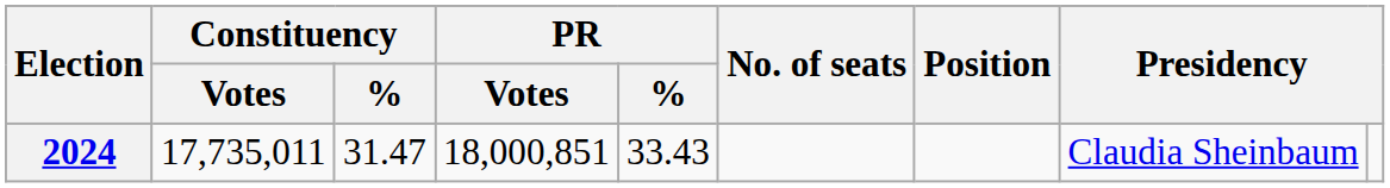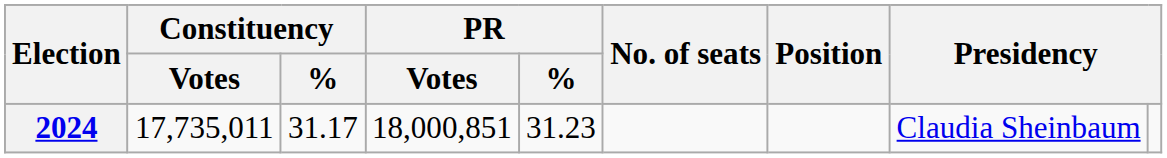 <table class="wikitable">
 <tr>
 <th rowspan="2">Election</th>
 <th colspan="2">Constituency</th>
 <th colspan="2">PR</th>
 <th rowspan="2">No. of seats</th>
 <th rowspan="2">Position</th>
 <th colspan="2" rowspan="2">Presidency</th>
 </tr>
 <tr>
 <th>Votes</th>
 <th>%</th>
 <th>Votes</th>
 <th>%</th>
 </tr>
 <tr>
 <th><a href='#'>2024</a></th>
 <td style="text-align:right">17,735,011</td>
-<td style="text-align:right">31.47</td>
+<td style="text-align:right">31.17</td>
 <td style="text-align:right">18,000,851</td>
-<td style="text-align:right">33.43</td>
+<td style="text-align:right">31.23</td>
 <td></td>
 <td></td>
 <td><a href='#'>Claudia Sheinbaum</a></td>
 <td></td>
 </tr>
 </table>
